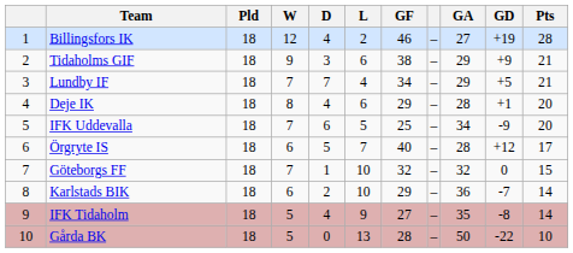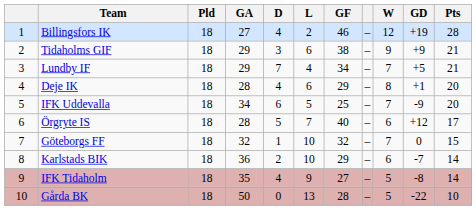 <table class="wikitable" style="text-align: center;">
 <tr>
 <th style="width: 40px;"></th>
 <th style="width: 200px;">Team</th>
 <th style="width: 45px;">Pld</th>
-<th style="width: 35px;">W</th>
+<th style="width: 45px;">GA</th>
 <th style="width: 35px;">D</th>
 <th style="width: 35px;">L</th>
 <th style="width: 45px;">GF</th>
 <th></th>
-<th style="width: 45px;">GA</th>
+<th style="width: 35px;">W</th>
 <th style="width: 35px;">GD</th>
 <th style="width: 45px;">Pts</th>
 </tr>
 <tr style="background: #d2e6ff">
 <td>1</td>
 <td style="text-align: left;"><a href='#'>Billingsfors IK</a></td>
 <td>18</td>
-<td>12</td>
+<td>27</td>
 <td>4</td>
 <td>2</td>
 <td>46</td>
 <td>–</td>
-<td>27</td>
+<td>12</td>
 <td>+19</td>
 <td>28</td>
 </tr>
 <tr>
 <td>2</td>
 <td style="text-align: left;"><a href='#'>Tidaholms GIF</a></td>
 <td>18</td>
-<td>9</td>
+<td>29</td>
 <td>3</td>
 <td>6</td>
 <td>38</td>
 <td>–</td>
-<td>29</td>
+<td>9</td>
 <td>+9</td>
 <td>21</td>
 </tr>
 <tr>
 <td>3</td>
 <td style="text-align: left;"><a href='#'>Lundby IF</a></td>
 <td>18</td>
-<td>7</td>
+<td>29</td>
 <td>7</td>
 <td>4</td>
 <td>34</td>
 <td>–</td>
-<td>29</td>
+<td>7</td>
 <td>+5</td>
 <td>21</td>
 </tr>
 <tr>
 <td>4</td>
 <td style="text-align: left;"><a href='#'>Deje IK</a></td>
 <td>18</td>
-<td>8</td>
+<td>28</td>
 <td>4</td>
 <td>6</td>
 <td>29</td>
 <td>–</td>
-<td>28</td>
+<td>8</td>
 <td>+1</td>
 <td>20</td>
 </tr>
 <tr>
 <td>5</td>
 <td style="text-align: left;"><a href='#'>IFK Uddevalla</a></td>
 <td>18</td>
-<td>7</td>
+<td>34</td>
 <td>6</td>
 <td>5</td>
 <td>25</td>
 <td>–</td>
-<td>34</td>
+<td>7</td>
 <td>-9</td>
 <td>20</td>
 </tr>
 <tr>
 <td>6</td>
 <td style="text-align: left;"><a href='#'>Örgryte IS</a></td>
 <td>18</td>
-<td>6</td>
+<td>28</td>
 <td>5</td>
 <td>7</td>
 <td>40</td>
 <td>–</td>
-<td>28</td>
+<td>6</td>
 <td>+12</td>
 <td>17</td>
 </tr>
 <tr>
 <td>7</td>
 <td style="text-align: left;"><a href='#'>Göteborgs FF</a></td>
 <td>18</td>
-<td>7</td>
+<td>32</td>
 <td>1</td>
 <td>10</td>
 <td>32</td>
 <td>–</td>
-<td>32</td>
+<td>7</td>
 <td>0</td>
 <td>15</td>
 </tr>
 <tr>
 <td>8</td>
 <td style="text-align: left;"><a href='#'>Karlstads BIK</a></td>
 <td>18</td>
-<td>6</td>
+<td>36</td>
 <td>2</td>
 <td>10</td>
 <td>29</td>
 <td>–</td>
-<td>36</td>
+<td>6</td>
 <td>-7</td>
 <td>14</td>
 </tr>
 <tr style="background: #deb0b0">
 <td>9</td>
 <td style="text-align: left;"><a href='#'>IFK Tidaholm</a></td>
 <td>18</td>
-<td>5</td>
+<td>35</td>
 <td>4</td>
 <td>9</td>
 <td>27</td>
 <td>–</td>
-<td>35</td>
+<td>5</td>
 <td>-8</td>
 <td>14</td>
 </tr>
 <tr style="background: #deb0b0">
 <td>10</td>
 <td style="text-align: left;"><a href='#'>Gårda BK</a></td>
 <td>18</td>
-<td>5</td>
+<td>50</td>
 <td>0</td>
 <td>13</td>
 <td>28</td>
 <td>–</td>
-<td>50</td>
+<td>5</td>
 <td>-22</td>
 <td>10</td>
 </tr>
 </table>
